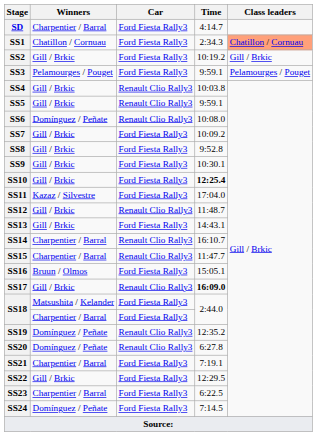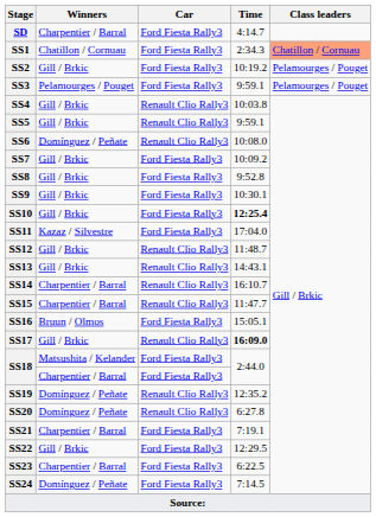 <table class="wikitable" style="font-size:85%">
 <tr>
 <th>Stage</th>
 <th>Winners</th>
 <th>Car</th>
 <th>Time</th>
 <th>Class leaders</th>
 </tr>
 <tr>
 <th><a href='#'>SD</a></th>
 <td><a href='#'>Charpentier</a> / <a href='#'>Barral</a></td>
 <td><a href='#'>Ford Fiesta Rally3</a></td>
 <td align="center">4:14.7</td>
 <td></td>
 </tr>
 <tr>
 <th>SS1</th>
 <td><a href='#'>Chatillon</a> / <a href='#'>Cornuau</a></td>
 <td><a href='#'>Ford Fiesta Rally3</a></td>
 <td align="center">2:34.3</td>
 <td style="background: lightsalmon;"><a href='#'>Chatillon</a> / <a href='#'>Cornuau</a></td>
 </tr>
 <tr>
 <th>SS2</th>
 <td><a href='#'>Gill</a> / <a href='#'>Brkic</a></td>
 <td><a href='#'>Ford Fiesta Rally3</a></td>
 <td align="center">10:19.2</td>
-<td><a href='#'>Gill</a> / <a href='#'>Brkic</a></td>
+<td><a href='#'>Pelamourges</a> / <a href='#'>Pouget</a></td>
 </tr>
 <tr>
 <th>SS3</th>
 <td><a href='#'>Pelamourges</a> / <a href='#'>Pouget</a></td>
 <td><a href='#'>Ford Fiesta Rally3</a></td>
 <td align="center">9:59.1</td>
 <td><a href='#'>Pelamourges</a> / <a href='#'>Pouget</a></td>
 </tr>
 <tr>
 <th>SS4</th>
 <td><a href='#'>Gill</a> / <a href='#'>Brkic</a></td>
 <td><a href='#'>Renault Clio Rally3</a></td>
 <td align="center">10:03.8</td>
 <td rowspan="22"><a href='#'>Gill</a> / <a href='#'>Brkic</a></td>
 </tr>
 <tr>
 <th>SS5</th>
 <td><a href='#'>Gill</a> / <a href='#'>Brkic</a></td>
 <td><a href='#'>Renault Clio Rally3</a></td>
 <td align="center">9:59.1</td>
 </tr>
 <tr>
 <th>SS6</th>
 <td><a href='#'>Domínguez</a> / <a href='#'>Peñate</a></td>
 <td><a href='#'>Renault Clio Rally3</a></td>
 <td align="center">10:08.0</td>
 </tr>
 <tr>
 <th>SS7</th>
 <td><a href='#'>Gill</a> / <a href='#'>Brkic</a></td>
 <td><a href='#'>Ford Fiesta Rally3</a></td>
 <td align="center">10:09.2</td>
 </tr>
 <tr>
 <th>SS8</th>
 <td><a href='#'>Gill</a> / <a href='#'>Brkic</a></td>
 <td><a href='#'>Ford Fiesta Rally3</a></td>
 <td align="center">9:52.8</td>
 </tr>
 <tr>
 <th>SS9</th>
 <td><a href='#'>Gill</a> / <a href='#'>Brkic</a></td>
 <td><a href='#'>Ford Fiesta Rally3</a></td>
 <td align="center">10:30.1</td>
 </tr>
 <tr>
 <th>SS10</th>
 <td><a href='#'>Gill</a> / <a href='#'>Brkic</a></td>
 <td><a href='#'>Ford Fiesta Rally3</a></td>
 <td align="center"><strong>12:25.4</strong></td>
 </tr>
 <tr>
 <th>SS11</th>
 <td><a href='#'>Kazaz</a> / <a href='#'>Silvestre</a></td>
 <td><a href='#'>Ford Fiesta Rally3</a></td>
 <td align="center">17:04.0</td>
 </tr>
 <tr>
 <th>SS12</th>
 <td><a href='#'>Gill</a> / <a href='#'>Brkic</a></td>
 <td><a href='#'>Renault Clio Rally3</a></td>
 <td align="center">11:48.7</td>
 </tr>
 <tr>
 <th>SS13</th>
 <td><a href='#'>Gill</a> / <a href='#'>Brkic</a></td>
-<td><a href='#'>Ford Fiesta Rally3</a></td>
+<td><a href='#'>Renault Clio Rally3</a></td>
 <td align="center">14:43.1</td>
 </tr>
 <tr>
 <th>SS14</th>
 <td><a href='#'>Charpentier</a> / <a href='#'>Barral</a></td>
 <td><a href='#'>Renault Clio Rally3</a></td>
 <td align="center">16:10.7</td>
 </tr>
 <tr>
 <th>SS15</th>
 <td><a href='#'>Charpentier</a> / <a href='#'>Barral</a></td>
 <td><a href='#'>Renault Clio Rally3</a></td>
 <td align="center">11:47.7</td>
 </tr>
 <tr>
 <th>SS16</th>
 <td><a href='#'>Bruun</a> / <a href='#'>Olmos</a></td>
 <td><a href='#'>Ford Fiesta Rally3</a></td>
 <td align="center">15:05.1</td>
 </tr>
 <tr>
 <th>SS17</th>
 <td><a href='#'>Gill</a> / <a href='#'>Brkic</a></td>
 <td><a href='#'>Renault Clio Rally3</a></td>
 <td align="center"><strong>16:09.0</strong></td>
 </tr>
 <tr>
 <th rowspan="2">SS18</th>
 <td><a href='#'>Matsushita</a> / <a href='#'>Kelander</a></td>
 <td><a href='#'>Ford Fiesta Rally3</a></td>
 <td align="center" rowspan="2">2:44.0</td>
 </tr>
 <tr>
 <td><a href='#'>Charpentier</a> / <a href='#'>Barral</a></td>
 <td><a href='#'>Ford Fiesta Rally3</a></td>
 </tr>
 <tr>
 <th>SS19</th>
 <td><a href='#'>Domínguez</a> / <a href='#'>Peñate</a></td>
 <td><a href='#'>Renault Clio Rally3</a></td>
 <td align="center">12:35.2</td>
 </tr>
 <tr>
 <th>SS20</th>
 <td><a href='#'>Domínguez</a> / <a href='#'>Peñate</a></td>
 <td><a href='#'>Renault Clio Rally3</a></td>
 <td align="center">6:27.8</td>
 </tr>
 <tr>
 <th>SS21</th>
 <td><a href='#'>Charpentier</a> / <a href='#'>Barral</a></td>
 <td><a href='#'>Ford Fiesta Rally3</a></td>
 <td align="center">7:19.1</td>
 </tr>
 <tr>
 <th>SS22</th>
 <td><a href='#'>Gill</a> / <a href='#'>Brkic</a></td>
 <td><a href='#'>Ford Fiesta Rally3</a></td>
 <td align="center">12:29.5</td>
 </tr>
 <tr>
 <th>SS23</th>
 <td><a href='#'>Charpentier</a> / <a href='#'>Barral</a></td>
 <td><a href='#'>Ford Fiesta Rally3</a></td>
 <td align="center">6:22.5</td>
 </tr>
 <tr>
 <th>SS24</th>
 <td><a href='#'>Domínguez</a> / <a href='#'>Peñate</a></td>
 <td><a href='#'>Ford Fiesta Rally3</a></td>
 <td align="center">7:14.5</td>
 </tr>
 <tr>
 <td style="background-color:#EAECF0; text-align:center" colspan="5"><strong>Source:</strong></td>
 </tr>
 </table>
